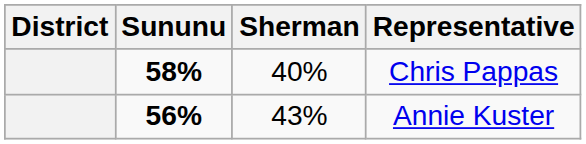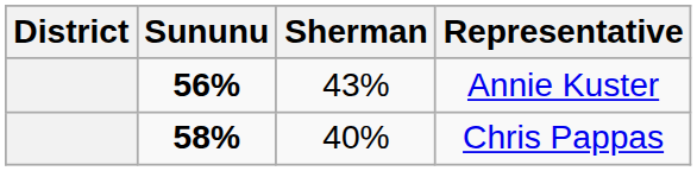 <table class=wikitable>
 <tr>
 <th>District</th>
 <th>Sununu</th>
 <th>Sherman</th>
 <th>Representative</th>
 </tr>
 <tr align=center>
 <th></th>
+<td><strong>56%</strong></td>
+<td>43%</td>
+<td><a href='#'>Annie Kuster</a></td>
+</tr>
+<tr align=center>
+<th></th>
 <td><strong>58%</strong></td>
 <td>40%</td>
 <td><a href='#'>Chris Pappas</a></td>
 </tr>
-<tr align=center>
-<th></th>
-<td><strong>56%</strong></td>
-<td>43%</td>
-<td><a href='#'>Annie Kuster</a></td>
-</tr>
 </table>
